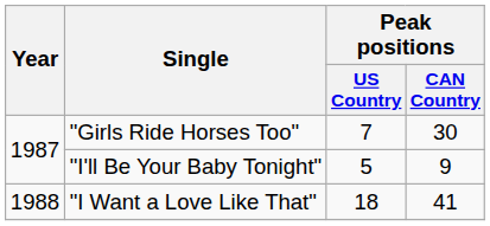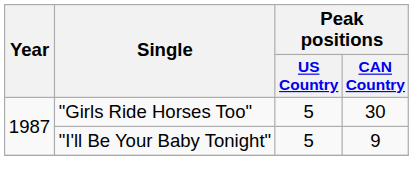 <table class="wikitable" style="text-align:center;">
 <tr>
 <th rowspan="2">Year</th>
 <th rowspan="2">Single</th>
 <th colspan="2">Peak positions</th>
 </tr>
 <tr style="font-size:smaller;">
 <th width="50"><a href='#'>US Country</a></th>
 <th width="50"><a href='#'>CAN Country</a></th>
 </tr>
 <tr>
 <td rowspan="2">1987</td>
 <td align="left">"Girls Ride Horses Too"</td>
-<td>7</td>
+<td>5</td>
 <td>30</td>
 </tr>
 <tr>
 <td align="left">"I'll Be Your Baby Tonight"</td>
 <td>5</td>
 <td>9</td>
 </tr>
 <tr>
-<td>1988</td>
-<td align="left">"I Want a Love Like That"</td>
-<td>18</td>
-<td>41</td>
-</tr>
-<tr>
 </tr>
 </table>
